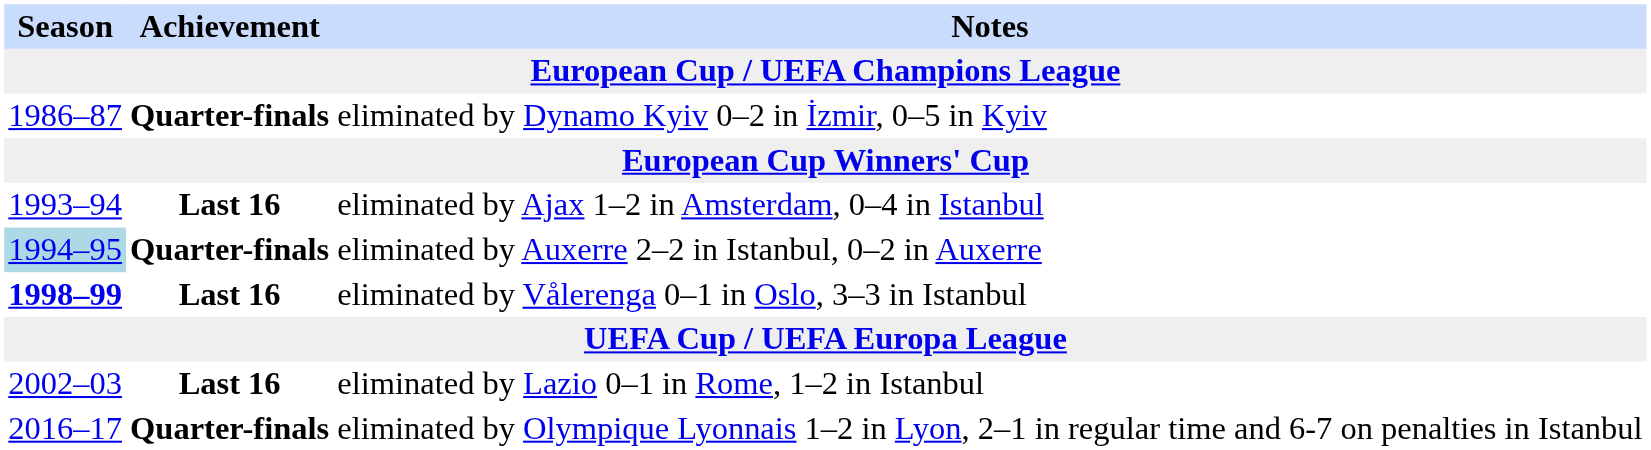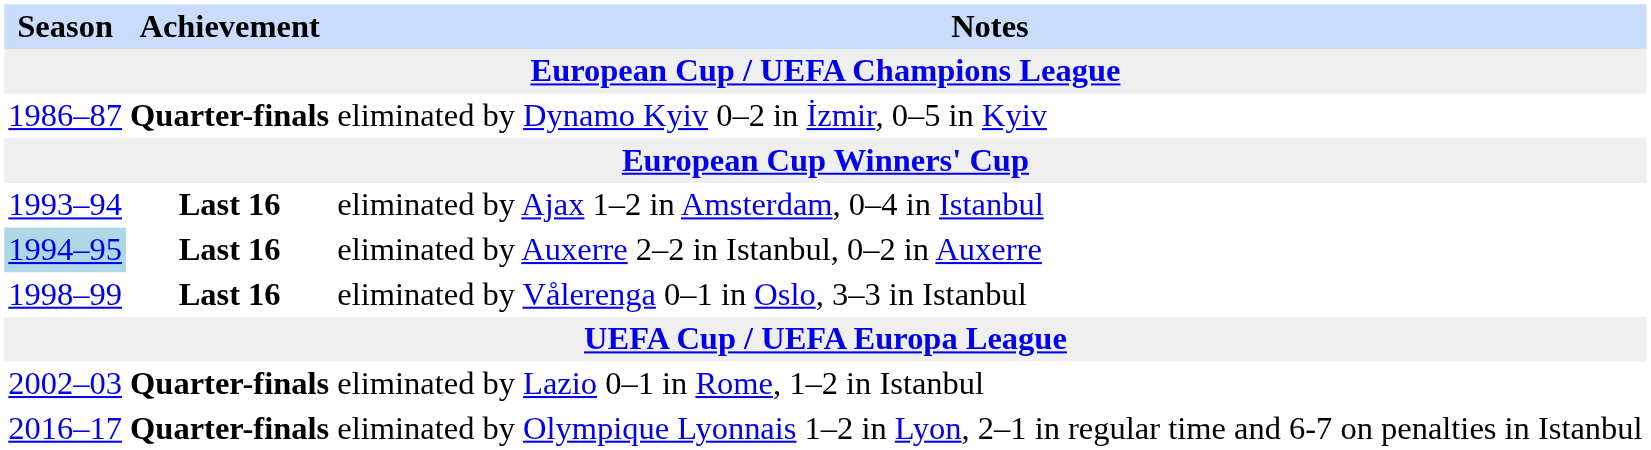 <table class="toccolours" border="0" cellpadding="2" cellspacing="0" align="left" style="margin:0.5em;">
 <tr bgcolor=#CADCFB>
 <th>Season</th>
 <th>Achievement</th>
 <th>Notes</th>
 </tr>
 <tr>
 <th colspan="4" bgcolor=#EFEFEF><a href='#'>European Cup / UEFA Champions League</a></th>
 </tr>
 <tr>
 <td align="center"><a href='#'>1986–87</a></td>
 <td align="center"><strong>Quarter-finals</strong></td>
 <td align="left">eliminated by <a href='#'>Dynamo Kyiv</a> 0–2 in <a href='#'>İzmir</a>, 0–5 in <a href='#'>Kyiv</a></td>
 </tr>
 <tr>
 <th colspan="4" bgcolor=#EFEFEF><a href='#'>European Cup Winners' Cup</a></th>
 </tr>
 <tr>
 <td align="center"><a href='#'>1993–94</a></td>
 <td align="center"><strong>Last 16</strong></td>
 <td align="left">eliminated by <a href='#'>Ajax</a> 1–2 in <a href='#'>Amsterdam</a>, 0–4 in <a href='#'>Istanbul</a></td>
 </tr>
 <tr>
 <td align="center" style="background: lightblue;"><a href='#'>1994–95</a></td>
-<td align="center"><strong>Quarter-finals</strong></td>
+<td align="center"><strong>Last 16</strong></td>
 <td align="left">eliminated by <a href='#'>Auxerre</a> 2–2 in Istanbul, 0–2 in <a href='#'>Auxerre</a></td>
 </tr>
 <tr>
-<td align="center"><strong><a href='#'>1998–99</a></strong></td>
+<td align="center"><a href='#'>1998–99</a></td>
 <td align="center"><strong>Last 16</strong></td>
 <td align="left">eliminated by <a href='#'>Vålerenga</a> 0–1 in <a href='#'>Oslo</a>, 3–3 in Istanbul</td>
 </tr>
 <tr>
 <th colspan="4" bgcolor=#EFEFEF><a href='#'>UEFA Cup / UEFA Europa League</a></th>
 </tr>
 <tr>
 <td align="center"><a href='#'>2002–03</a></td>
-<td align="center"><strong>Last 16</strong></td>
+<td align="center"><strong>Quarter-finals</strong></td>
 <td align="left">eliminated by <a href='#'>Lazio</a> 0–1 in <a href='#'>Rome</a>, 1–2 in Istanbul</td>
 </tr>
 <tr>
 <td align="center"><a href='#'>2016–17</a></td>
 <td align="center"><strong>Quarter-finals</strong></td>
 <td align="left">eliminated by <a href='#'>Olympique Lyonnais</a> 1–2 in <a href='#'>Lyon</a>, 2–1 in regular time and 6-7 on penalties in Istanbul</td>
 </tr>
 </table>
